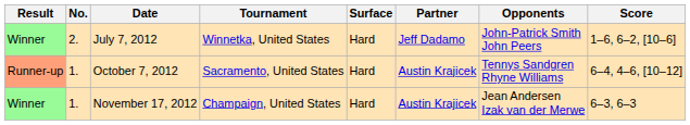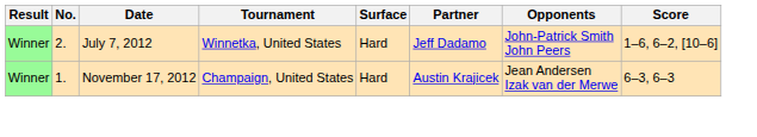 <table class="sortable wikitable">
 <tr>
 <th>Result</th>
 <th>No.</th>
 <th>Date</th>
 <th>Tournament</th>
 <th>Surface</th>
 <th>Partner</th>
 <th>Opponents</th>
 <th>Score</th>
 </tr>
 <tr style="background:moccasin;">
 <td bgcolor="98FB98">Winner</td>
 <td>2.</td>
 <td>July 7, 2012</td>
 <td><a href='#'>Winnetka</a>, United States</td>
 <td>Hard</td>
 <td> <a href='#'>Jeff Dadamo</a></td>
 <td> <a href='#'>John-Patrick Smith</a> <br>  <a href='#'>John Peers</a></td>
 <td>1–6, 6–2, [10–6]</td>
 </tr>
 <tr style="background:moccasin;">
-<td bgcolor="FFA07A">Runner-up</td>
-<td>1.</td>
-<td>October 7, 2012</td>
-<td><a href='#'>Sacramento</a>, United States</td>
-<td>Hard</td>
-<td> <a href='#'>Austin Krajicek</a></td>
-<td> <a href='#'>Tennys Sandgren</a> <br>  <a href='#'>Rhyne Williams</a></td>
-<td>6–4, 4–6, [10–12]</td>
-</tr>
-<tr style="background:moccasin;">
 <td bgcolor="98FB98">Winner</td>
 <td>1.</td>
 <td>November 17, 2012</td>
 <td><a href='#'>Champaign</a>, United States</td>
 <td>Hard</td>
 <td> <a href='#'>Austin Krajicek</a></td>
 <td> Jean Andersen <br>  <a href='#'>Izak van der Merwe</a></td>
 <td>6–3, 6–3</td>
 </tr>
 </table>
